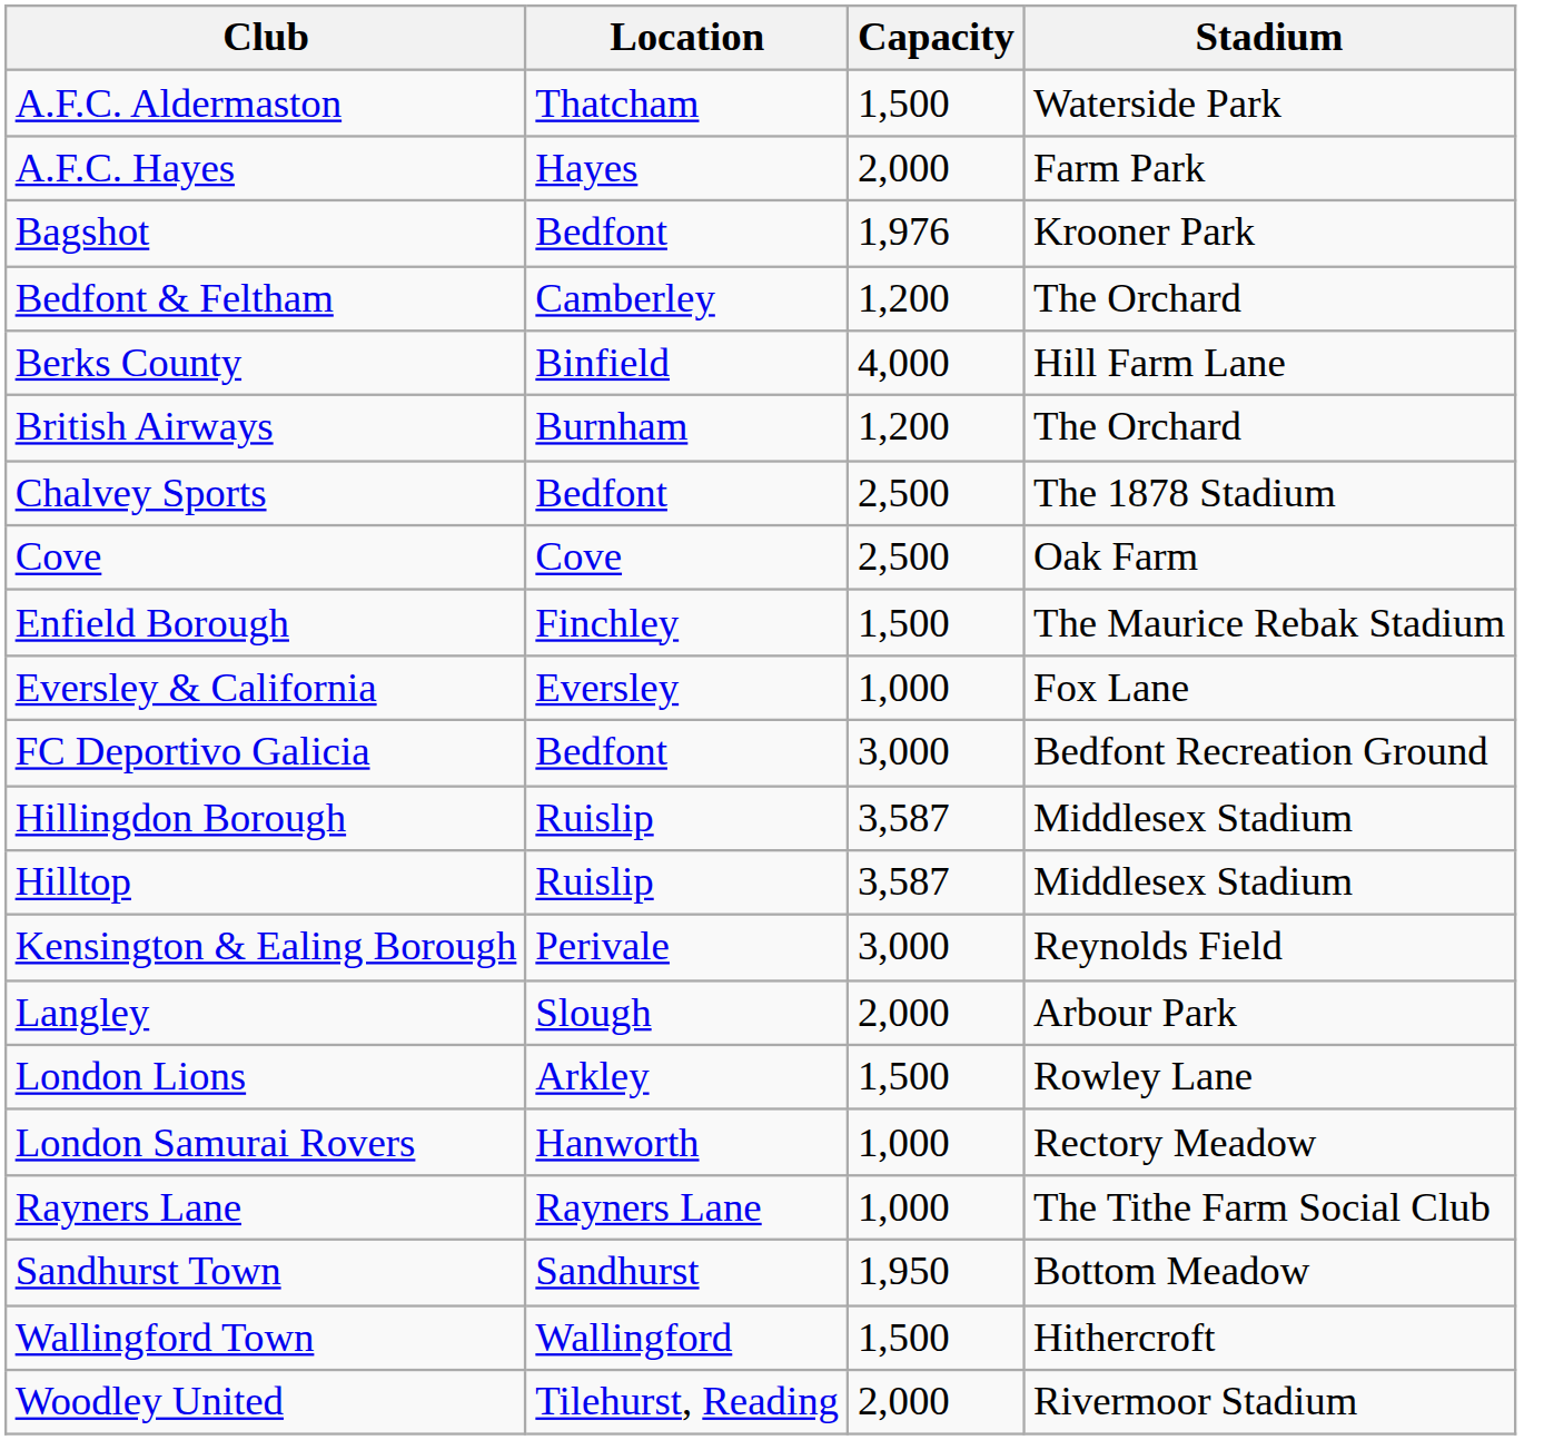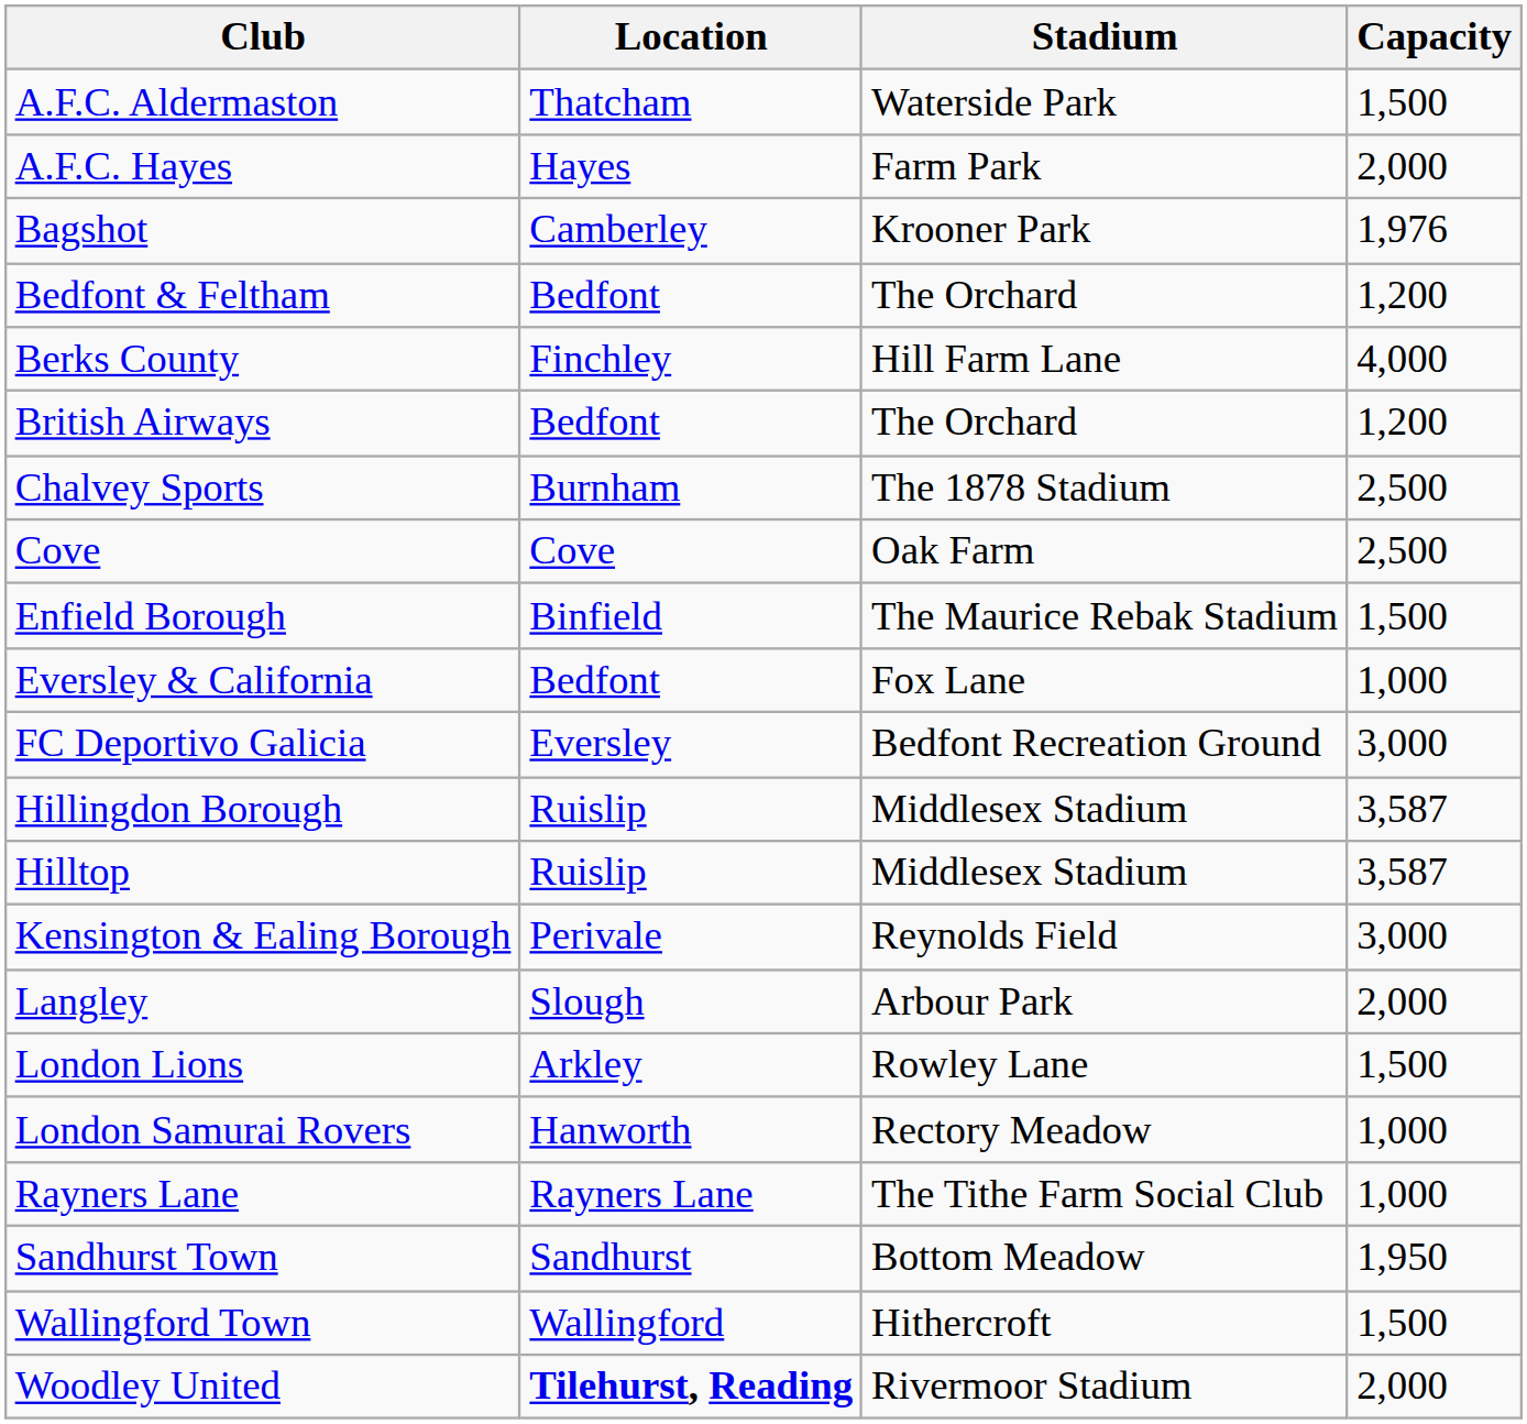 <table class="wikitable sortable" style="font-size:100%">
 <tr>
 <th>Club</th>
 <th>Location</th>
+<th>Stadium</th>
 <th>Capacity</th>
-<th>Stadium</th>
 </tr>
 <tr>
 <td><a href='#'>A.F.C. Aldermaston</a></td>
 <td><a href='#'>Thatcham</a></td>
+<td>Waterside Park</td>
 <td>1,500</td>
-<td>Waterside Park</td>
 </tr>
 <tr>
 <td><a href='#'>A.F.C. Hayes</a></td>
 <td><a href='#'>Hayes</a></td>
+<td>Farm Park</td>
 <td>2,000</td>
-<td>Farm Park</td>
 </tr>
 <tr>
 <td><a href='#'>Bagshot</a></td>
-<td><a href='#'>Bedfont</a></td>
+<td><a href='#'>Camberley</a></td>
+<td>Krooner Park</td>
 <td>1,976</td>
-<td>Krooner Park</td>
 </tr>
 <tr>
 <td><a href='#'>Bedfont & Feltham</a></td>
-<td><a href='#'>Camberley</a></td>
+<td><a href='#'>Bedfont</a></td>
+<td>The Orchard</td>
 <td>1,200</td>
-<td>The Orchard</td>
 </tr>
 <tr>
 <td><a href='#'>Berks County</a></td>
-<td><a href='#'>Binfield</a></td>
+<td><a href='#'>Finchley</a></td>
+<td>Hill Farm Lane</td>
 <td>4,000</td>
-<td>Hill Farm Lane</td>
 </tr>
 <tr>
 <td><a href='#'>British Airways</a></td>
-<td><a href='#'>Burnham</a></td>
+<td><a href='#'>Bedfont</a></td>
+<td>The Orchard</td>
 <td>1,200</td>
-<td>The Orchard</td>
 </tr>
 <tr>
 <td><a href='#'>Chalvey Sports</a></td>
-<td><a href='#'>Bedfont</a></td>
+<td><a href='#'>Burnham</a></td>
+<td>The 1878 Stadium</td>
 <td>2,500</td>
-<td>The 1878 Stadium</td>
 </tr>
 <tr>
 <td><a href='#'>Cove</a></td>
 <td><a href='#'>Cove</a></td>
+<td>Oak Farm</td>
 <td>2,500</td>
-<td>Oak Farm</td>
 </tr>
 <tr>
 <td><a href='#'>Enfield Borough</a></td>
-<td><a href='#'>Finchley</a></td>
+<td><a href='#'>Binfield</a></td>
+<td>The Maurice Rebak Stadium</td>
 <td>1,500</td>
-<td>The Maurice Rebak Stadium</td>
 </tr>
 <tr>
 <td><a href='#'>Eversley & California</a></td>
-<td><a href='#'>Eversley</a></td>
+<td><a href='#'>Bedfont</a></td>
+<td>Fox Lane</td>
 <td>1,000</td>
-<td>Fox Lane</td>
 </tr>
 <tr>
 <td><a href='#'>FC Deportivo Galicia</a></td>
-<td><a href='#'>Bedfont</a></td>
+<td><a href='#'>Eversley</a></td>
+<td>Bedfont Recreation Ground</td>
 <td>3,000</td>
-<td>Bedfont Recreation Ground</td>
 </tr>
 <tr>
 <td><a href='#'>Hillingdon Borough</a></td>
 <td><a href='#'>Ruislip</a></td>
+<td>Middlesex Stadium</td>
 <td>3,587</td>
-<td>Middlesex Stadium</td>
 </tr>
 <tr>
 <td><a href='#'>Hilltop</a></td>
 <td><a href='#'>Ruislip</a></td>
+<td>Middlesex Stadium</td>
 <td>3,587</td>
-<td>Middlesex Stadium</td>
 </tr>
 <tr>
 <td><a href='#'>Kensington & Ealing Borough</a></td>
 <td><a href='#'>Perivale</a></td>
+<td>Reynolds Field</td>
 <td>3,000</td>
-<td>Reynolds Field</td>
 </tr>
 <tr>
 <td><a href='#'>Langley</a></td>
 <td><a href='#'>Slough</a></td>
+<td>Arbour Park</td>
 <td>2,000</td>
-<td>Arbour Park</td>
 </tr>
 <tr>
 <td><a href='#'>London Lions</a></td>
 <td><a href='#'>Arkley</a></td>
+<td>Rowley Lane</td>
 <td>1,500</td>
-<td>Rowley Lane</td>
 </tr>
 <tr>
 <td><a href='#'>London Samurai Rovers</a></td>
 <td><a href='#'>Hanworth</a></td>
+<td>Rectory Meadow</td>
 <td>1,000</td>
-<td>Rectory Meadow</td>
 </tr>
 <tr>
 <td><a href='#'>Rayners Lane</a></td>
 <td><a href='#'>Rayners Lane</a></td>
+<td>The Tithe Farm Social Club</td>
 <td>1,000</td>
-<td>The Tithe Farm Social Club</td>
 </tr>
 <tr>
 <td><a href='#'>Sandhurst Town</a></td>
 <td><a href='#'>Sandhurst</a></td>
+<td>Bottom Meadow</td>
 <td>1,950</td>
-<td>Bottom Meadow</td>
 </tr>
 <tr>
 <td><a href='#'>Wallingford Town</a></td>
 <td><a href='#'>Wallingford</a></td>
+<td>Hithercroft</td>
 <td>1,500</td>
-<td>Hithercroft</td>
 </tr>
 <tr>
 <td><a href='#'>Woodley United</a></td>
-<td><a href='#'>Tilehurst</a>, <a href='#'>Reading</a></td>
+<td><strong><a href='#'>Tilehurst</a>, <a href='#'>Reading</a></strong></td>
+<td>Rivermoor Stadium</td>
 <td>2,000</td>
-<td>Rivermoor Stadium</td>
 </tr>
 </table>
